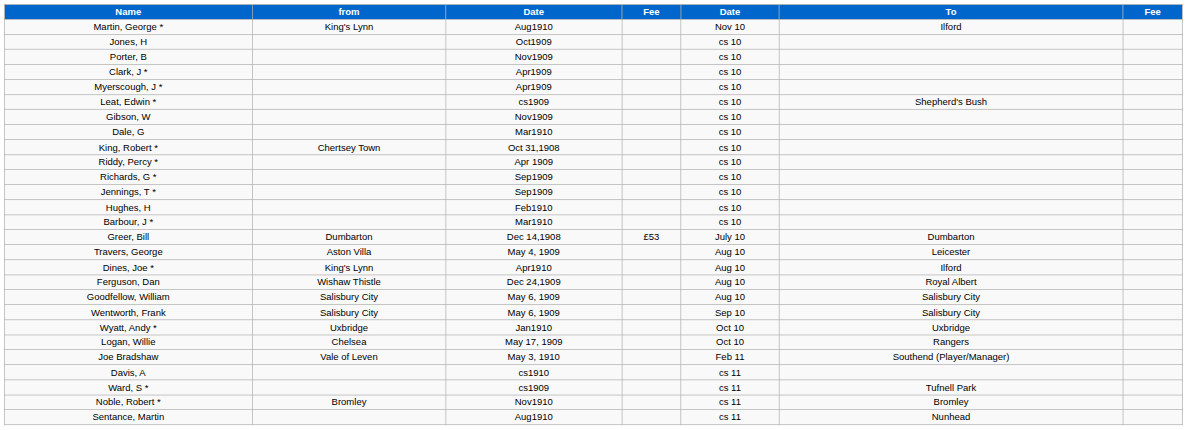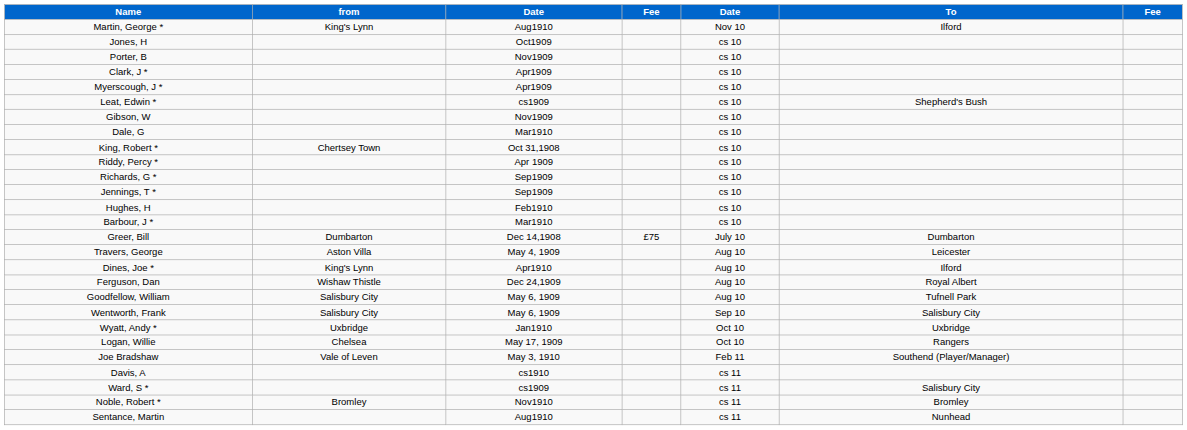 <table class="wikitable" style="text-align:center; font-size:90%; width:90%;">
 <tr>
 <th style="background:#0066CC; color:#FFFFFF; text-align:center;"><strong>Name</strong></th>
 <th style="background:#0066CC; color:#FFFFFF; text-align:center;">from</th>
 <th style="background:#0066CC; color:#FFFFFF; text-align:center;"><strong>Date</strong></th>
 <th style="background:#0066CC; color:#FFFFFF; text-align:center;"><strong>Fee</strong></th>
 <th style="background:#0066CC; color:#FFFFFF; text-align:center;"><strong>Date</strong></th>
 <th style="background:#0066CC; color:#FFFFFF; text-align:center;"><strong>To</strong></th>
 <th style="background:#0066CC; color:#FFFFFF; text-align:center;"><strong>Fee</strong></th>
 </tr>
 <tr>
 <td>Martin, George *</td>
 <td>King's Lynn</td>
 <td>Aug1910</td>
 <td></td>
 <td>Nov 10</td>
 <td>Ilford</td>
 <td></td>
 </tr>
 <tr>
 <td>Jones, H</td>
 <td></td>
 <td>Oct1909</td>
 <td></td>
 <td>cs 10</td>
 <td></td>
 <td></td>
 </tr>
 <tr>
 <td>Porter, B</td>
 <td></td>
 <td>Nov1909</td>
 <td></td>
 <td>cs 10</td>
 <td></td>
 <td></td>
 </tr>
 <tr>
 <td>Clark, J *</td>
 <td></td>
 <td>Apr1909</td>
 <td></td>
 <td>cs 10</td>
 <td></td>
 <td></td>
 </tr>
 <tr>
 <td>Myerscough, J *</td>
 <td></td>
 <td>Apr1909</td>
 <td></td>
 <td>cs 10</td>
 <td></td>
 <td></td>
 </tr>
 <tr>
 <td>Leat, Edwin *</td>
 <td></td>
 <td>cs1909</td>
 <td></td>
 <td>cs 10</td>
 <td>Shepherd's Bush</td>
 <td></td>
 </tr>
 <tr>
 <td>Gibson, W</td>
 <td></td>
 <td>Nov1909</td>
 <td></td>
 <td>cs 10</td>
 <td></td>
 <td></td>
 </tr>
 <tr>
 <td>Dale, G</td>
 <td></td>
 <td>Mar1910</td>
 <td></td>
 <td>cs 10</td>
 <td></td>
 <td></td>
 </tr>
 <tr>
 <td>King, Robert *</td>
 <td>Chertsey Town</td>
 <td>Oct 31,1908</td>
 <td></td>
 <td>cs 10</td>
 <td></td>
 <td></td>
 </tr>
 <tr>
 <td>Riddy, Percy *</td>
 <td></td>
 <td>Apr 1909</td>
 <td></td>
 <td>cs 10</td>
 <td></td>
 <td></td>
 </tr>
 <tr>
 <td>Richards, G *</td>
 <td></td>
 <td>Sep1909</td>
 <td></td>
 <td>cs 10</td>
 <td></td>
 <td></td>
 </tr>
 <tr>
 <td>Jennings, T *</td>
 <td></td>
 <td>Sep1909</td>
 <td></td>
 <td>cs 10</td>
 <td></td>
 <td></td>
 </tr>
 <tr>
 <td>Hughes, H</td>
 <td></td>
 <td>Feb1910</td>
 <td></td>
 <td>cs 10</td>
 <td></td>
 <td></td>
 </tr>
 <tr>
 <td>Barbour, J *</td>
 <td></td>
 <td>Mar1910</td>
 <td></td>
 <td>cs 10</td>
 <td></td>
 <td></td>
 </tr>
 <tr>
 <td>Greer, Bill</td>
 <td>Dumbarton</td>
 <td>Dec 14,1908</td>
-<td>£53</td>
+<td>£75</td>
 <td>July 10</td>
 <td>Dumbarton</td>
 <td></td>
 </tr>
 <tr>
 <td>Travers, George</td>
 <td>Aston Villa</td>
 <td>May 4, 1909</td>
 <td></td>
 <td>Aug 10</td>
 <td>Leicester</td>
 <td></td>
 </tr>
 <tr>
 <td>Dines, Joe *</td>
 <td>King's Lynn</td>
 <td>Apr1910</td>
 <td></td>
 <td>Aug 10</td>
 <td>Ilford</td>
 <td></td>
 </tr>
 <tr>
 <td>Ferguson, Dan</td>
 <td>Wishaw Thistle</td>
 <td>Dec 24,1909</td>
 <td></td>
 <td>Aug 10</td>
 <td>Royal Albert</td>
 <td></td>
 </tr>
 <tr>
 <td>Goodfellow, William</td>
 <td>Salisbury City</td>
 <td>May 6, 1909</td>
 <td></td>
 <td>Aug 10</td>
-<td>Salisbury City</td>
+<td>Tufnell Park</td>
 <td></td>
 </tr>
 <tr>
 <td>Wentworth, Frank</td>
 <td>Salisbury City</td>
 <td>May 6, 1909</td>
 <td></td>
 <td>Sep 10</td>
 <td>Salisbury City</td>
 <td></td>
 </tr>
 <tr>
 <td>Wyatt, Andy *</td>
 <td>Uxbridge</td>
 <td>Jan1910</td>
 <td></td>
 <td>Oct 10</td>
 <td>Uxbridge</td>
 <td></td>
 </tr>
 <tr>
 <td>Logan, Willie</td>
 <td>Chelsea</td>
 <td>May 17, 1909</td>
 <td></td>
 <td>Oct 10</td>
 <td>Rangers</td>
 <td></td>
 </tr>
 <tr>
 <td>Joe Bradshaw</td>
 <td>Vale of Leven</td>
 <td>May 3, 1910</td>
 <td></td>
 <td>Feb 11</td>
 <td>Southend (Player/Manager)</td>
 <td></td>
 </tr>
 <tr>
 <td>Davis, A</td>
 <td></td>
 <td>cs1910</td>
 <td></td>
 <td>cs 11</td>
 <td></td>
 <td></td>
 </tr>
 <tr>
 <td>Ward, S *</td>
 <td></td>
 <td>cs1909</td>
 <td></td>
 <td>cs 11</td>
-<td>Tufnell Park</td>
+<td>Salisbury City</td>
 <td></td>
 </tr>
 <tr>
 <td>Noble, Robert *</td>
 <td>Bromley</td>
 <td>Nov1910</td>
 <td></td>
 <td>cs 11</td>
 <td>Bromley</td>
 <td></td>
 </tr>
 <tr>
 <td>Sentance, Martin</td>
 <td></td>
 <td>Aug1910</td>
 <td></td>
 <td>cs 11</td>
 <td>Nunhead</td>
 <td></td>
 </tr>
 </table>
